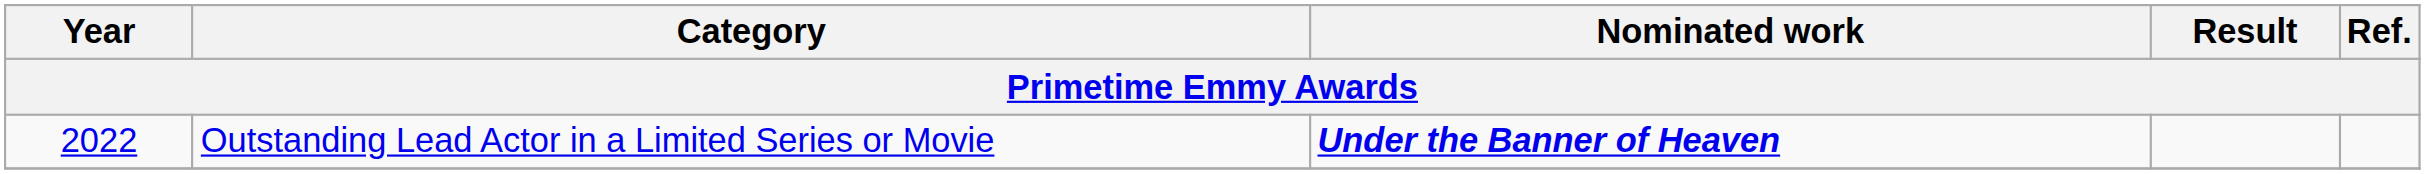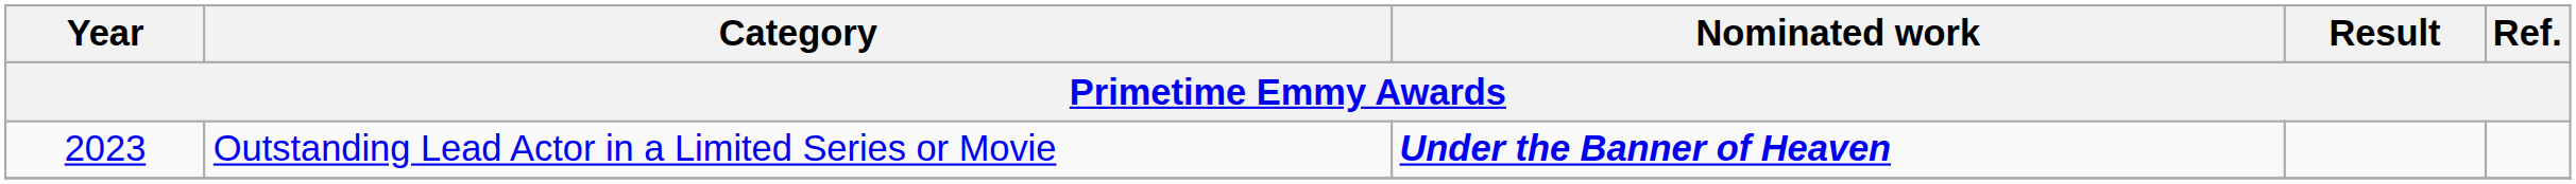 <table class=wikitable>
 <tr>
 <th scope="col" style="width:5em;">Year</th>
 <th scope="col" style="width:32em;">Category</th>
 <th scope="col" style="width:24em;">Nominated work</th>
 <th scope="col" style="width:5em;">Result</th>
 <th>Ref.</th>
 </tr>
 <tr>
 <th colspan=5><a href='#'>Primetime Emmy Awards</a></th>
 </tr>
 <tr>
-<td style="text-align:center;"><a href='#'>2022</a></td>
+<td style="text-align:center;"><a href='#'>2023</a></td>
 <td><a href='#'>Outstanding Lead Actor in a Limited Series or Movie</a></td>
 <td><strong><em><a href='#'>Under the Banner of Heaven</a></em></strong></td>
 <td></td>
 <td style="text-align:center;"></td>
 </tr>
 <tr>
 </tr>
 </table>
